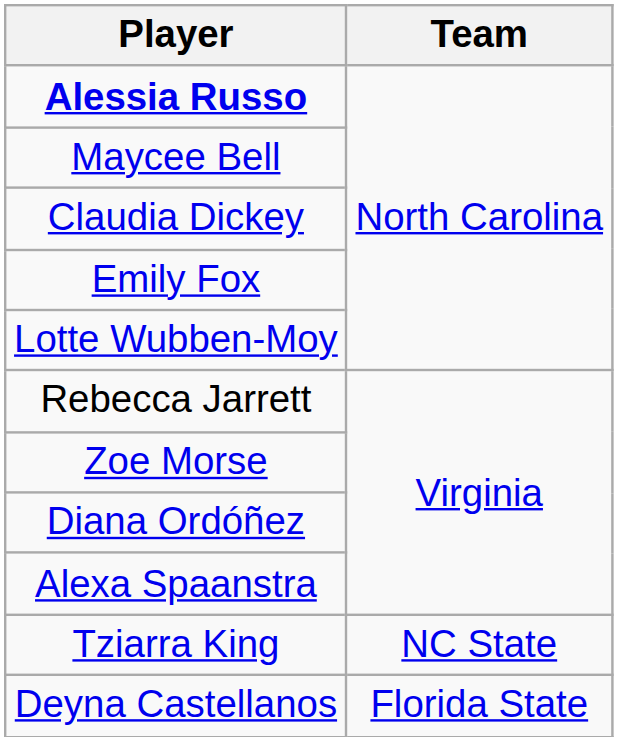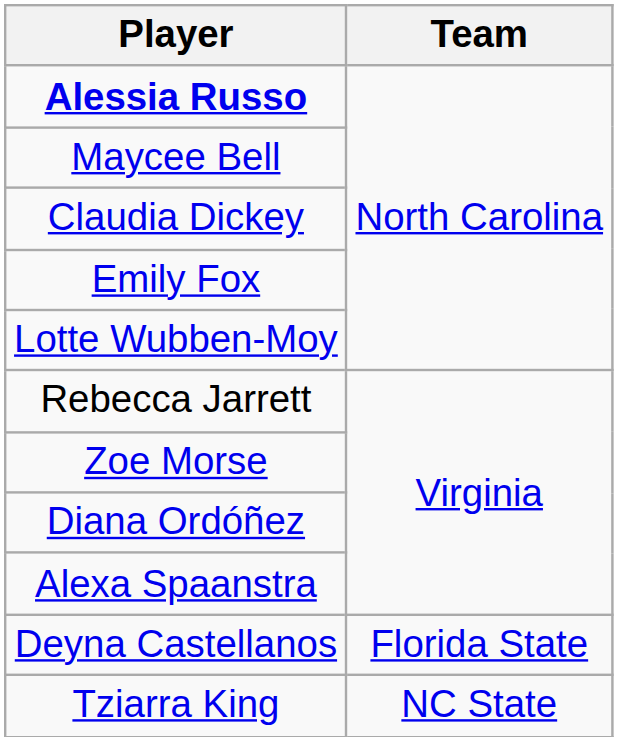 <table class="wikitable" style="text-align:center">
 <tr>
 <th>Player</th>
 <th>Team</th>
 </tr>
 <tr>
 <td><strong><a href='#'>Alessia Russo</a></strong></td>
 <td rowspan=5><a href='#'>North Carolina</a></td>
 </tr>
 <tr>
 <td><a href='#'>Maycee Bell</a></td>
 </tr>
 <tr>
 <td><a href='#'>Claudia Dickey</a></td>
 </tr>
 <tr>
 <td><a href='#'>Emily Fox</a></td>
 </tr>
 <tr>
 <td><a href='#'>Lotte Wubben-Moy</a></td>
 </tr>
 <tr>
 <td>Rebecca Jarrett</td>
 <td rowspan=4><a href='#'>Virginia</a></td>
 </tr>
 <tr>
 <td><a href='#'>Zoe Morse</a></td>
 </tr>
 <tr>
 <td><a href='#'>Diana Ordóñez</a></td>
 </tr>
 <tr>
 <td><a href='#'>Alexa Spaanstra</a></td>
 </tr>
 <tr>
+<td><a href='#'>Deyna Castellanos</a></td>
+<td><a href='#'>Florida State</a></td>
+</tr>
+<tr>
 <td><a href='#'>Tziarra King</a></td>
 <td><a href='#'>NC State</a></td>
 </tr>
-<tr>
-<td><a href='#'>Deyna Castellanos</a></td>
-<td><a href='#'>Florida State</a></td>
-</tr>
 </table>
